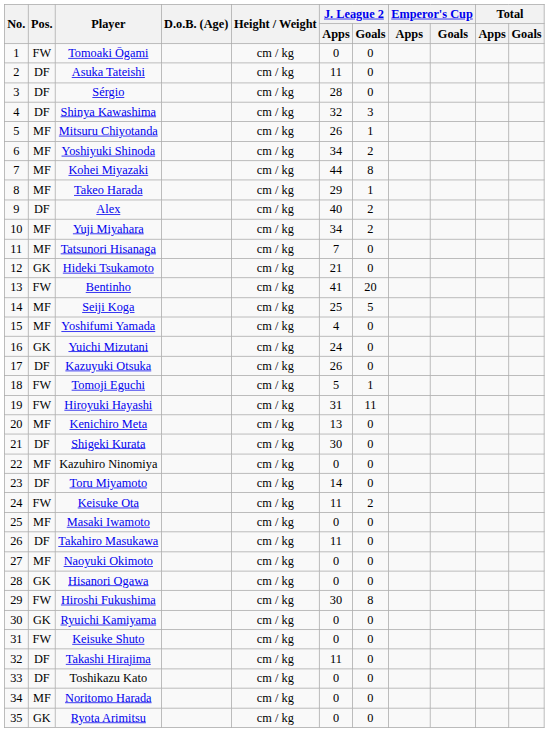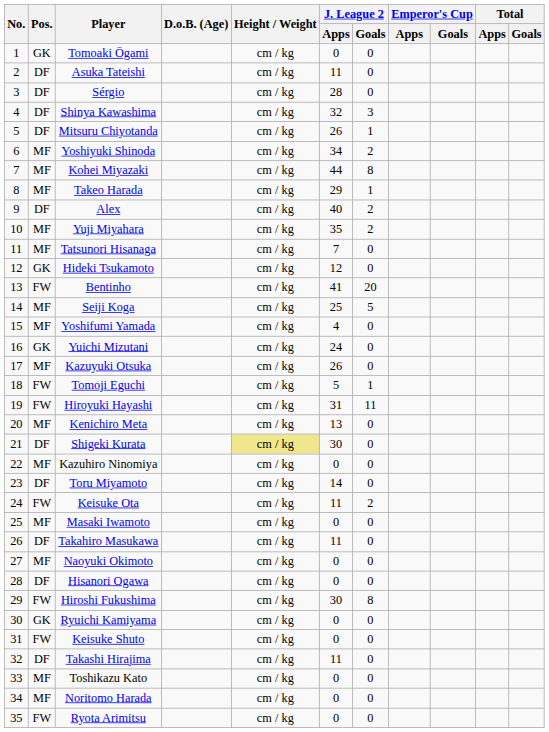 <table class="wikitable" style="text-align:center;">
 <tr>
 <th rowspan="2">No.</th>
 <th rowspan="2">Pos.</th>
 <th rowspan="2">Player</th>
 <th rowspan="2">D.o.B. (Age)</th>
 <th rowspan="2">Height / Weight</th>
 <th colspan="2"><a href='#'>J. League 2</a></th>
 <th colspan="2"><a href='#'>Emperor's Cup</a></th>
 <th colspan="2">Total</th>
 </tr>
 <tr>
 <th>Apps</th>
 <th>Goals</th>
 <th>Apps</th>
 <th>Goals</th>
 <th>Apps</th>
 <th>Goals</th>
 </tr>
 <tr>
 <td>1</td>
-<td>FW</td>
+<td>GK</td>
 <td><a href='#'>Tomoaki Ōgami</a></td>
 <td></td>
 <td>cm / kg</td>
 <td>0</td>
 <td>0</td>
 <td></td>
 <td></td>
 <td></td>
 <td></td>
 </tr>
 <tr>
 <td>2</td>
 <td>DF</td>
 <td><a href='#'>Asuka Tateishi</a></td>
 <td></td>
 <td>cm / kg</td>
 <td>11</td>
 <td>0</td>
 <td></td>
 <td></td>
 <td></td>
 <td></td>
 </tr>
 <tr>
 <td>3</td>
 <td>DF</td>
 <td><a href='#'>Sérgio</a></td>
 <td></td>
 <td>cm / kg</td>
 <td>28</td>
 <td>0</td>
 <td></td>
 <td></td>
 <td></td>
 <td></td>
 </tr>
 <tr>
 <td>4</td>
 <td>DF</td>
 <td><a href='#'>Shinya Kawashima</a></td>
 <td></td>
 <td>cm / kg</td>
 <td>32</td>
 <td>3</td>
 <td></td>
 <td></td>
 <td></td>
 <td></td>
 </tr>
 <tr>
 <td>5</td>
-<td>MF</td>
+<td>DF</td>
 <td><a href='#'>Mitsuru Chiyotanda</a></td>
 <td></td>
 <td>cm / kg</td>
 <td>26</td>
 <td>1</td>
 <td></td>
 <td></td>
 <td></td>
 <td></td>
 </tr>
 <tr>
 <td>6</td>
 <td>MF</td>
 <td><a href='#'>Yoshiyuki Shinoda</a></td>
 <td></td>
 <td>cm / kg</td>
 <td>34</td>
 <td>2</td>
 <td></td>
 <td></td>
 <td></td>
 <td></td>
 </tr>
 <tr>
 <td>7</td>
 <td>MF</td>
 <td><a href='#'>Kohei Miyazaki</a></td>
 <td></td>
 <td>cm / kg</td>
 <td>44</td>
 <td>8</td>
 <td></td>
 <td></td>
 <td></td>
 <td></td>
 </tr>
 <tr>
 <td>8</td>
 <td>MF</td>
 <td><a href='#'>Takeo Harada</a></td>
 <td></td>
 <td>cm / kg</td>
 <td>29</td>
 <td>1</td>
 <td></td>
 <td></td>
 <td></td>
 <td></td>
 </tr>
 <tr>
 <td>9</td>
 <td>DF</td>
 <td><a href='#'>Alex</a></td>
 <td></td>
 <td>cm / kg</td>
 <td>40</td>
 <td>2</td>
 <td></td>
 <td></td>
 <td></td>
 <td></td>
 </tr>
 <tr>
 <td>10</td>
 <td>MF</td>
 <td><a href='#'>Yuji Miyahara</a></td>
 <td></td>
 <td>cm / kg</td>
-<td>34</td>
+<td>35</td>
 <td>2</td>
 <td></td>
 <td></td>
 <td></td>
 <td></td>
 </tr>
 <tr>
 <td>11</td>
 <td>MF</td>
 <td><a href='#'>Tatsunori Hisanaga</a></td>
 <td></td>
 <td>cm / kg</td>
 <td>7</td>
 <td>0</td>
 <td></td>
 <td></td>
 <td></td>
 <td></td>
 </tr>
 <tr>
 <td>12</td>
 <td>GK</td>
 <td><a href='#'>Hideki Tsukamoto</a></td>
 <td></td>
 <td>cm / kg</td>
-<td>21</td>
+<td>12</td>
 <td>0</td>
 <td></td>
 <td></td>
 <td></td>
 <td></td>
 </tr>
 <tr>
 <td>13</td>
 <td>FW</td>
 <td><a href='#'>Bentinho</a></td>
 <td></td>
 <td>cm / kg</td>
 <td>41</td>
 <td>20</td>
 <td></td>
 <td></td>
 <td></td>
 <td></td>
 </tr>
 <tr>
 <td>14</td>
 <td>MF</td>
 <td><a href='#'>Seiji Koga</a></td>
 <td></td>
 <td>cm / kg</td>
 <td>25</td>
 <td>5</td>
 <td></td>
 <td></td>
 <td></td>
 <td></td>
 </tr>
 <tr>
 <td>15</td>
 <td>MF</td>
 <td><a href='#'>Yoshifumi Yamada</a></td>
 <td></td>
 <td>cm / kg</td>
 <td>4</td>
 <td>0</td>
 <td></td>
 <td></td>
 <td></td>
 <td></td>
 </tr>
 <tr>
 <td>16</td>
 <td>GK</td>
 <td><a href='#'>Yuichi Mizutani</a></td>
 <td></td>
 <td>cm / kg</td>
 <td>24</td>
 <td>0</td>
 <td></td>
 <td></td>
 <td></td>
 <td></td>
 </tr>
 <tr>
 <td>17</td>
-<td>DF</td>
+<td>MF</td>
 <td><a href='#'>Kazuyuki Otsuka</a></td>
 <td></td>
 <td>cm / kg</td>
 <td>26</td>
 <td>0</td>
 <td></td>
 <td></td>
 <td></td>
 <td></td>
 </tr>
 <tr>
 <td>18</td>
 <td>FW</td>
 <td><a href='#'>Tomoji Eguchi</a></td>
 <td></td>
 <td>cm / kg</td>
 <td>5</td>
 <td>1</td>
 <td></td>
 <td></td>
 <td></td>
 <td></td>
 </tr>
 <tr>
 <td>19</td>
 <td>FW</td>
 <td><a href='#'>Hiroyuki Hayashi</a></td>
 <td></td>
 <td>cm / kg</td>
 <td>31</td>
 <td>11</td>
 <td></td>
 <td></td>
 <td></td>
 <td></td>
 </tr>
 <tr>
 <td>20</td>
 <td>MF</td>
 <td><a href='#'>Kenichiro Meta</a></td>
 <td></td>
 <td>cm / kg</td>
 <td>13</td>
 <td>0</td>
 <td></td>
 <td></td>
 <td></td>
 <td></td>
 </tr>
 <tr>
 <td>21</td>
 <td>DF</td>
 <td><a href='#'>Shigeki Kurata</a></td>
 <td></td>
-<td>cm / kg</td>
+<td style="background: khaki;">cm / kg</td>
 <td>30</td>
 <td>0</td>
 <td></td>
 <td></td>
 <td></td>
 <td></td>
 </tr>
 <tr>
 <td>22</td>
 <td>MF</td>
 <td>Kazuhiro Ninomiya</td>
 <td></td>
 <td>cm / kg</td>
 <td>0</td>
 <td>0</td>
 <td></td>
 <td></td>
 <td></td>
 <td></td>
 </tr>
 <tr>
 <td>23</td>
 <td>DF</td>
 <td><a href='#'>Toru Miyamoto</a></td>
 <td></td>
 <td>cm / kg</td>
 <td>14</td>
 <td>0</td>
 <td></td>
 <td></td>
 <td></td>
 <td></td>
 </tr>
 <tr>
 <td>24</td>
 <td>FW</td>
 <td><a href='#'>Keisuke Ota</a></td>
 <td></td>
 <td>cm / kg</td>
 <td>11</td>
 <td>2</td>
 <td></td>
 <td></td>
 <td></td>
 <td></td>
 </tr>
 <tr>
 <td>25</td>
 <td>MF</td>
 <td><a href='#'>Masaki Iwamoto</a></td>
 <td></td>
 <td>cm / kg</td>
 <td>0</td>
 <td>0</td>
 <td></td>
 <td></td>
 <td></td>
 <td></td>
 </tr>
 <tr>
 <td>26</td>
 <td>DF</td>
 <td><a href='#'>Takahiro Masukawa</a></td>
 <td></td>
 <td>cm / kg</td>
 <td>11</td>
 <td>0</td>
 <td></td>
 <td></td>
 <td></td>
 <td></td>
 </tr>
 <tr>
 <td>27</td>
 <td>MF</td>
 <td><a href='#'>Naoyuki Okimoto</a></td>
 <td></td>
 <td>cm / kg</td>
 <td>0</td>
 <td>0</td>
 <td></td>
 <td></td>
 <td></td>
 <td></td>
 </tr>
 <tr>
 <td>28</td>
-<td>GK</td>
+<td>DF</td>
 <td><a href='#'>Hisanori Ogawa</a></td>
 <td></td>
 <td>cm / kg</td>
 <td>0</td>
 <td>0</td>
 <td></td>
 <td></td>
 <td></td>
 <td></td>
 </tr>
 <tr>
 <td>29</td>
 <td>FW</td>
 <td><a href='#'>Hiroshi Fukushima</a></td>
 <td></td>
 <td>cm / kg</td>
 <td>30</td>
 <td>8</td>
 <td></td>
 <td></td>
 <td></td>
 <td></td>
 </tr>
 <tr>
 <td>30</td>
 <td>GK</td>
 <td><a href='#'>Ryuichi Kamiyama</a></td>
 <td></td>
 <td>cm / kg</td>
 <td>0</td>
 <td>0</td>
 <td></td>
 <td></td>
 <td></td>
 <td></td>
 </tr>
 <tr>
 <td>31</td>
 <td>FW</td>
 <td><a href='#'>Keisuke Shuto</a></td>
 <td></td>
 <td>cm / kg</td>
 <td>0</td>
 <td>0</td>
 <td></td>
 <td></td>
 <td></td>
 <td></td>
 </tr>
 <tr>
 <td>32</td>
 <td>DF</td>
 <td><a href='#'>Takashi Hirajima</a></td>
 <td></td>
 <td>cm / kg</td>
 <td>11</td>
 <td>0</td>
 <td></td>
 <td></td>
 <td></td>
 <td></td>
 </tr>
 <tr>
 <td>33</td>
-<td>DF</td>
+<td>MF</td>
 <td>Toshikazu Kato</td>
 <td></td>
 <td>cm / kg</td>
 <td>0</td>
 <td>0</td>
 <td></td>
 <td></td>
 <td></td>
 <td></td>
 </tr>
 <tr>
 <td>34</td>
 <td>MF</td>
 <td><a href='#'>Noritomo Harada</a></td>
 <td></td>
 <td>cm / kg</td>
 <td>0</td>
 <td>0</td>
 <td></td>
 <td></td>
 <td></td>
 <td></td>
 </tr>
 <tr>
 <td>35</td>
-<td>GK</td>
+<td>FW</td>
 <td><a href='#'>Ryota Arimitsu</a></td>
 <td></td>
 <td>cm / kg</td>
 <td>0</td>
 <td>0</td>
 <td></td>
 <td></td>
 <td></td>
 <td></td>
 </tr>
 </table>
